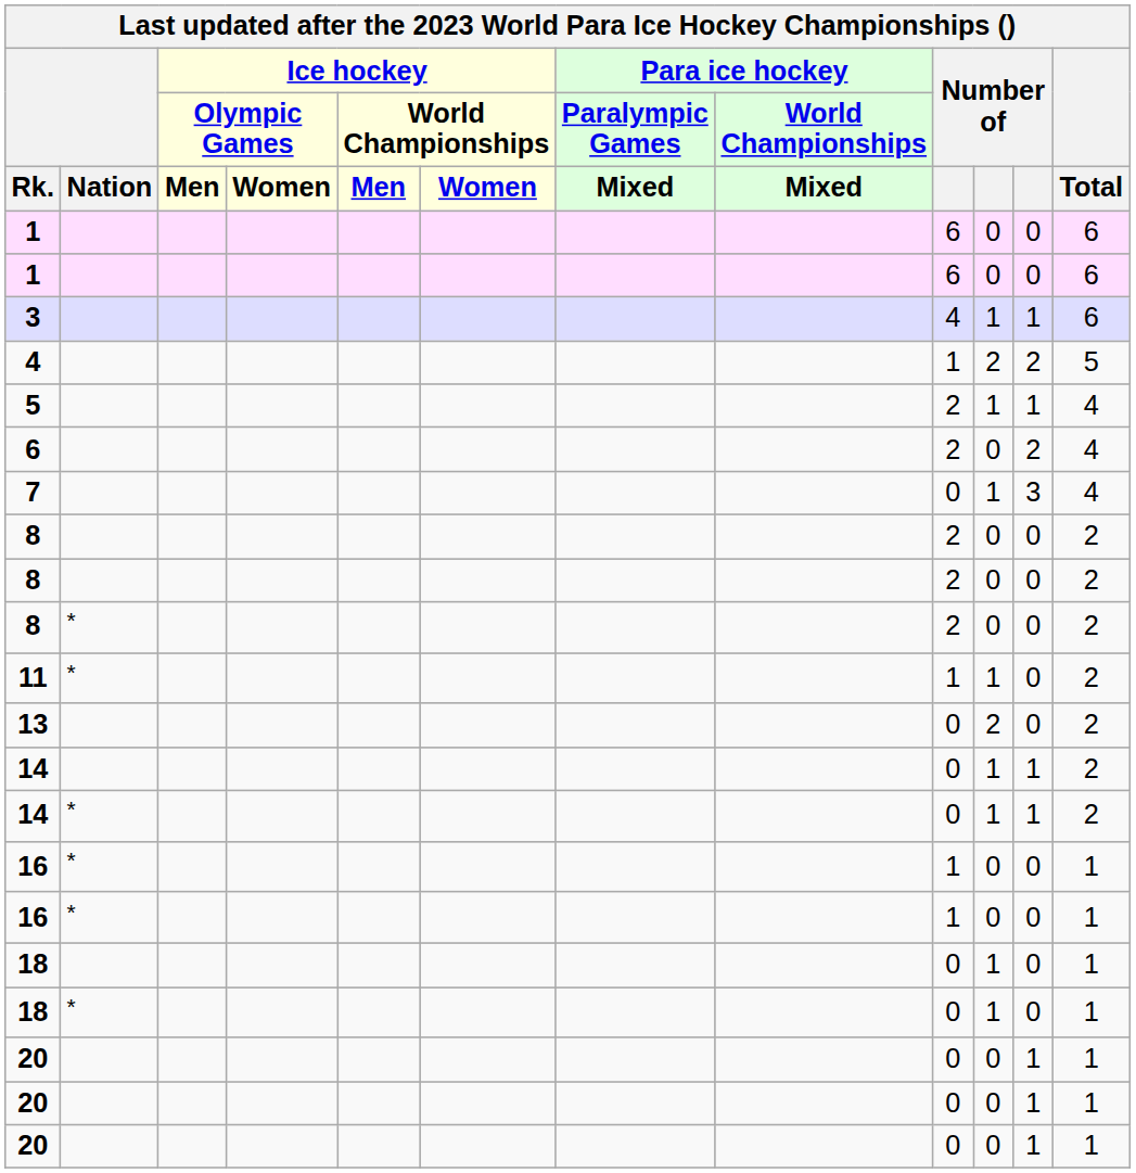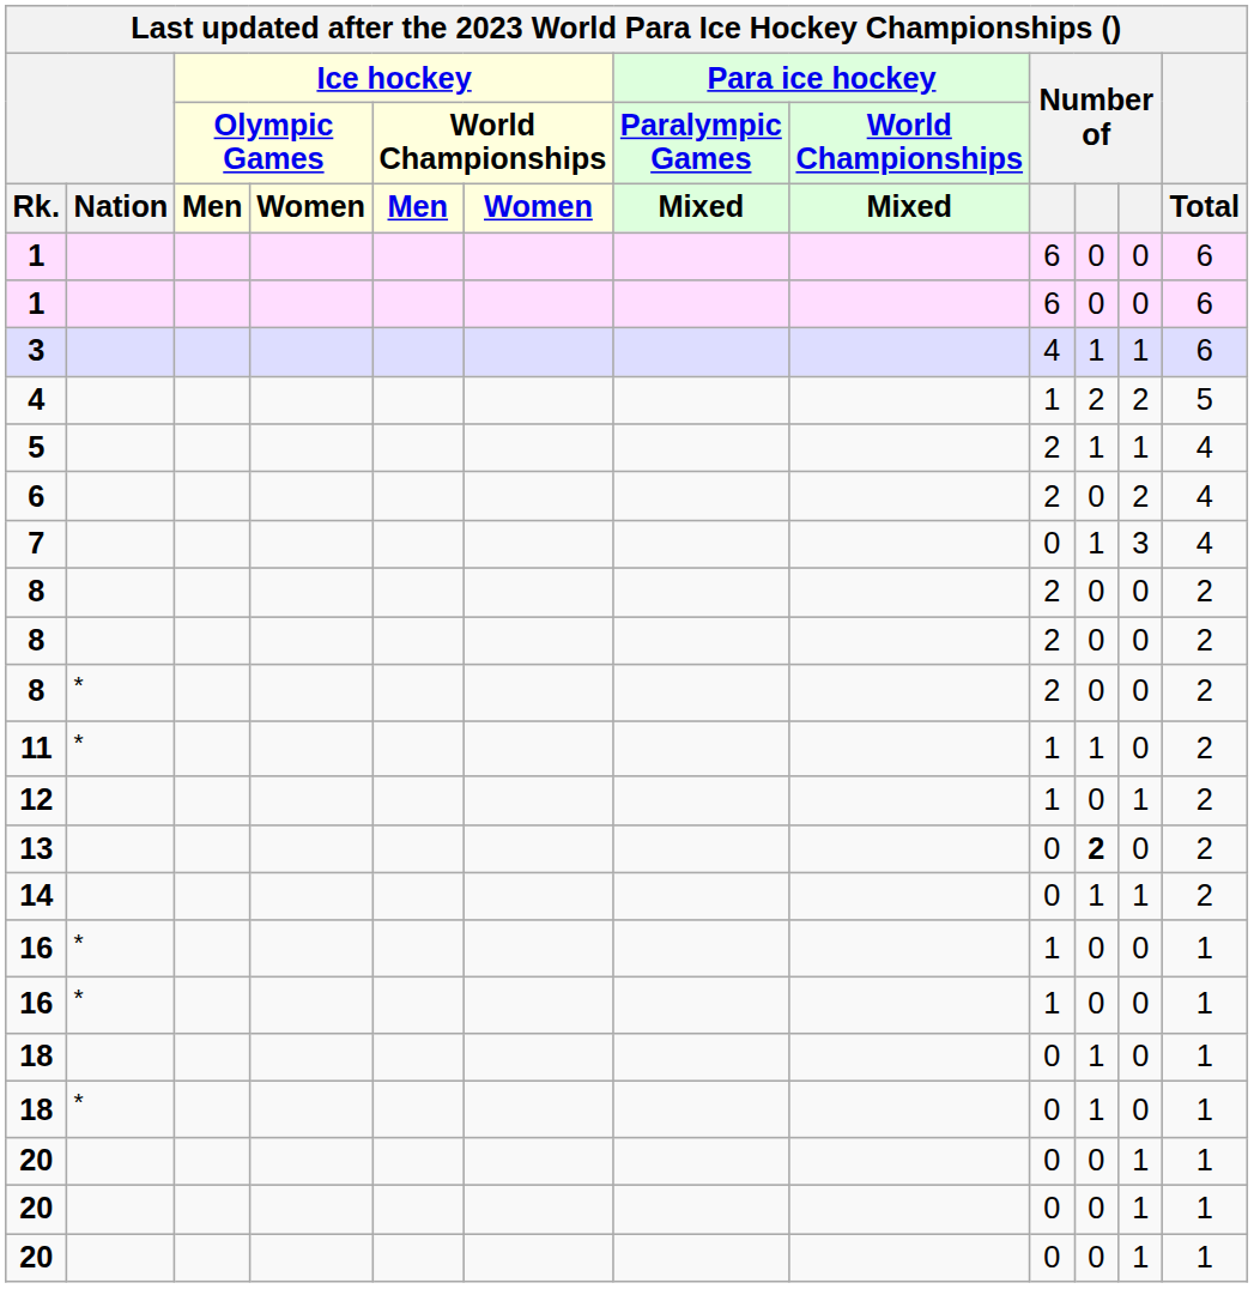 <table class="wikitable" style="margin-top: 0em; text-align: center; font-size: 100%;">
 <tr>
 <th colspan="12">Last updated after the 2023 World Para Ice Hockey Championships ()</th>
 </tr>
 <tr>
 <th rowspan="2" colspan="2"></th>
 <th colspan="4" style="background: #ffd;"><a href='#'>Ice hockey</a></th>
 <th colspan="2" style="background: #dfd;"><a href='#'>Para ice hockey</a></th>
 <th rowspan="2" colspan="3">Number of</th>
 <th rowspan="2"></th>
 </tr>
 <tr>
 <th colspan="2" style="background: #ffd;"><a href='#'>Olympic Games</a></th>
 <th colspan="2" style="background: #ffd;">World Championships</th>
 <th style="background: #dfd;"><a href='#'>Paralympic Games</a></th>
 <th style="background: #dfd;"><a href='#'>World Championships</a></th>
 </tr>
 <tr>
 <th style="width: 1em;">Rk.</th>
 <th>Nation</th>
 <th style="background: #ffd; width: 1em;">Men</th>
 <th style="background: #ffd; width: 1em;">Women</th>
 <th style="background: #ffd; width: 1em;"><a href='#'>Men</a></th>
 <th style="background: #ffd; width: 1em;"><a href='#'>Women</a></th>
 <th style="background: #dfd; width: 1em;">Mixed</th>
 <th style="background: #dfd; width: 1em;">Mixed</th>
 <th style="width: 1em;"></th>
 <th style="width: 1em;"></th>
 <th style="width: 1em;"></th>
 <th style="width: 1em;">Total</th>
 </tr>
 <tr style="background: #fdf;">
 <td><strong>1</strong></td>
 <td style="text-align: left;"></td>
 <td></td>
 <td></td>
 <td></td>
 <td></td>
 <td></td>
 <td></td>
 <td>6</td>
 <td>0</td>
 <td>0</td>
 <td>6</td>
 </tr>
 <tr style="background: #fdf;">
 <td><strong>1</strong></td>
 <td style="text-align: left;"></td>
 <td></td>
 <td></td>
 <td></td>
 <td></td>
 <td></td>
 <td></td>
 <td>6</td>
 <td>0</td>
 <td>0</td>
 <td>6</td>
 </tr>
 <tr style="background: #ddf;">
 <td><strong>3</strong></td>
 <td style="text-align: left;"></td>
 <td></td>
 <td></td>
 <td></td>
 <td></td>
 <td></td>
 <td></td>
 <td>4</td>
 <td>1</td>
 <td>1</td>
 <td>6</td>
 </tr>
 <tr>
 <td><strong>4</strong></td>
 <td style="text-align: left;"></td>
 <td></td>
 <td></td>
 <td></td>
 <td></td>
 <td></td>
 <td></td>
 <td>1</td>
 <td>2</td>
 <td>2</td>
 <td>5</td>
 </tr>
 <tr>
 <td><strong>5</strong></td>
 <td style="text-align: left;"></td>
 <td></td>
 <td></td>
 <td></td>
 <td></td>
 <td></td>
 <td></td>
 <td>2</td>
 <td>1</td>
 <td>1</td>
 <td>4</td>
 </tr>
 <tr>
 <td><strong>6</strong></td>
 <td style="text-align: left;"></td>
 <td></td>
 <td></td>
 <td></td>
 <td></td>
 <td></td>
 <td></td>
 <td>2</td>
 <td>0</td>
 <td>2</td>
 <td>4</td>
 </tr>
 <tr>
 <td><strong>7</strong></td>
 <td style="text-align: left;"></td>
 <td></td>
 <td></td>
 <td></td>
 <td></td>
 <td></td>
 <td></td>
 <td>0</td>
 <td>1</td>
 <td>3</td>
 <td>4</td>
 </tr>
 <tr>
 <td><strong>8</strong></td>
 <td style="text-align: left;"></td>
 <td></td>
 <td></td>
 <td></td>
 <td></td>
 <td></td>
 <td></td>
 <td>2</td>
 <td>0</td>
 <td>0</td>
 <td>2</td>
 </tr>
 <tr>
 <td><strong>8</strong></td>
 <td style="text-align: left;"></td>
 <td></td>
 <td></td>
 <td></td>
 <td></td>
 <td></td>
 <td></td>
 <td>2</td>
 <td>0</td>
 <td>0</td>
 <td>2</td>
 </tr>
 <tr>
 <td><strong>8</strong></td>
 <td style="text-align: left;"><em></em><sup>*</sup></td>
 <td></td>
 <td></td>
 <td></td>
 <td></td>
 <td></td>
 <td></td>
 <td>2</td>
 <td>0</td>
 <td>0</td>
 <td>2</td>
 </tr>
 <tr>
 <td><strong>11</strong></td>
 <td style="text-align: left;"><em></em><sup>*</sup></td>
 <td></td>
 <td></td>
 <td></td>
 <td></td>
 <td></td>
 <td></td>
 <td>1</td>
 <td>1</td>
 <td>0</td>
 <td>2</td>
 </tr>
 <tr>
+<td><strong>12</strong></td>
+<td style="text-align: left;"></td>
+<td></td>
+<td></td>
+<td></td>
+<td></td>
+<td></td>
+<td></td>
+<td>1</td>
+<td>0</td>
+<td>1</td>
+<td>2</td>
+</tr>
+<tr>
 <td><strong>13</strong></td>
 <td style="text-align: left;"></td>
 <td></td>
 <td></td>
 <td></td>
 <td></td>
 <td></td>
 <td></td>
 <td>0</td>
-<td>2</td>
+<td><strong>2</strong></td>
 <td>0</td>
 <td>2</td>
 </tr>
 <tr>
 <td><strong>14</strong></td>
 <td style="text-align: left;"></td>
-<td></td>
-<td></td>
-<td></td>
-<td></td>
-<td></td>
-<td></td>
-<td>0</td>
-<td>1</td>
-<td>1</td>
-<td>2</td>
-</tr>
-<tr>
-<td><strong>14</strong></td>
-<td style="text-align: left;"><em></em><sup>*</sup></td>
 <td></td>
 <td></td>
 <td></td>
 <td></td>
 <td></td>
 <td></td>
 <td>0</td>
 <td>1</td>
 <td>1</td>
 <td>2</td>
 </tr>
 <tr>
 <td><strong>16</strong></td>
 <td style="text-align: left;"><em></em><sup>*</sup></td>
 <td></td>
 <td></td>
 <td></td>
 <td></td>
 <td></td>
 <td></td>
 <td>1</td>
 <td>0</td>
 <td>0</td>
 <td>1</td>
 </tr>
 <tr>
 <td><strong>16</strong></td>
 <td style="text-align: left;"><em></em><sup>*</sup></td>
 <td></td>
 <td></td>
 <td></td>
 <td></td>
 <td></td>
 <td></td>
 <td>1</td>
 <td>0</td>
 <td>0</td>
 <td>1</td>
 </tr>
 <tr>
 <td><strong>18</strong></td>
 <td style="text-align: left;"></td>
 <td></td>
 <td></td>
 <td></td>
 <td></td>
 <td></td>
 <td></td>
 <td>0</td>
 <td>1</td>
 <td>0</td>
 <td>1</td>
 </tr>
 <tr>
 <td><strong>18</strong></td>
 <td style="text-align: left;"><em></em><sup>*</sup></td>
 <td></td>
 <td></td>
 <td></td>
 <td></td>
 <td></td>
 <td></td>
 <td>0</td>
 <td>1</td>
 <td>0</td>
 <td>1</td>
 </tr>
 <tr>
 <td><strong>20</strong></td>
 <td style="text-align: left;"></td>
 <td></td>
 <td></td>
 <td></td>
 <td></td>
 <td></td>
 <td></td>
 <td>0</td>
 <td>0</td>
 <td>1</td>
 <td>1</td>
 </tr>
 <tr>
 <td><strong>20</strong></td>
 <td style="text-align: left;"></td>
 <td></td>
 <td></td>
 <td></td>
 <td></td>
 <td></td>
 <td></td>
 <td>0</td>
 <td>0</td>
 <td>1</td>
 <td>1</td>
 </tr>
 <tr>
 <td><strong>20</strong></td>
 <td style="text-align: left;"></td>
 <td></td>
 <td></td>
 <td></td>
 <td></td>
 <td></td>
 <td></td>
 <td>0</td>
 <td>0</td>
 <td>1</td>
 <td>1</td>
 </tr>
 </table>
